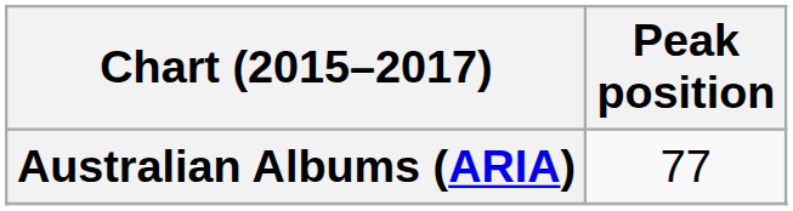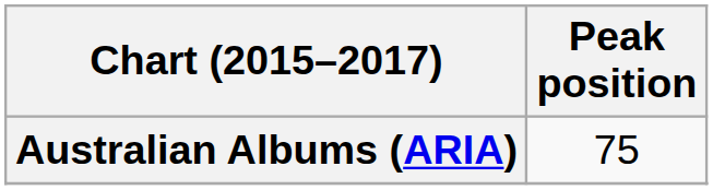 <table class="wikitable sortable plainrowheaders" style="text-align:center">
 <tr>
 <th scope="col">Chart (2015–2017)</th>
 <th scope="col">Peak<br> position</th>
 </tr>
 <tr>
 <th scope="row">Australian Albums (<a href='#'>ARIA</a>)</th>
-<td>77</td>
+<td>75</td>
 </tr>
 <tr>
 </tr>
 <tr>
 </tr>
 <tr>
 </tr>
 <tr>
 </tr>
 </table>
